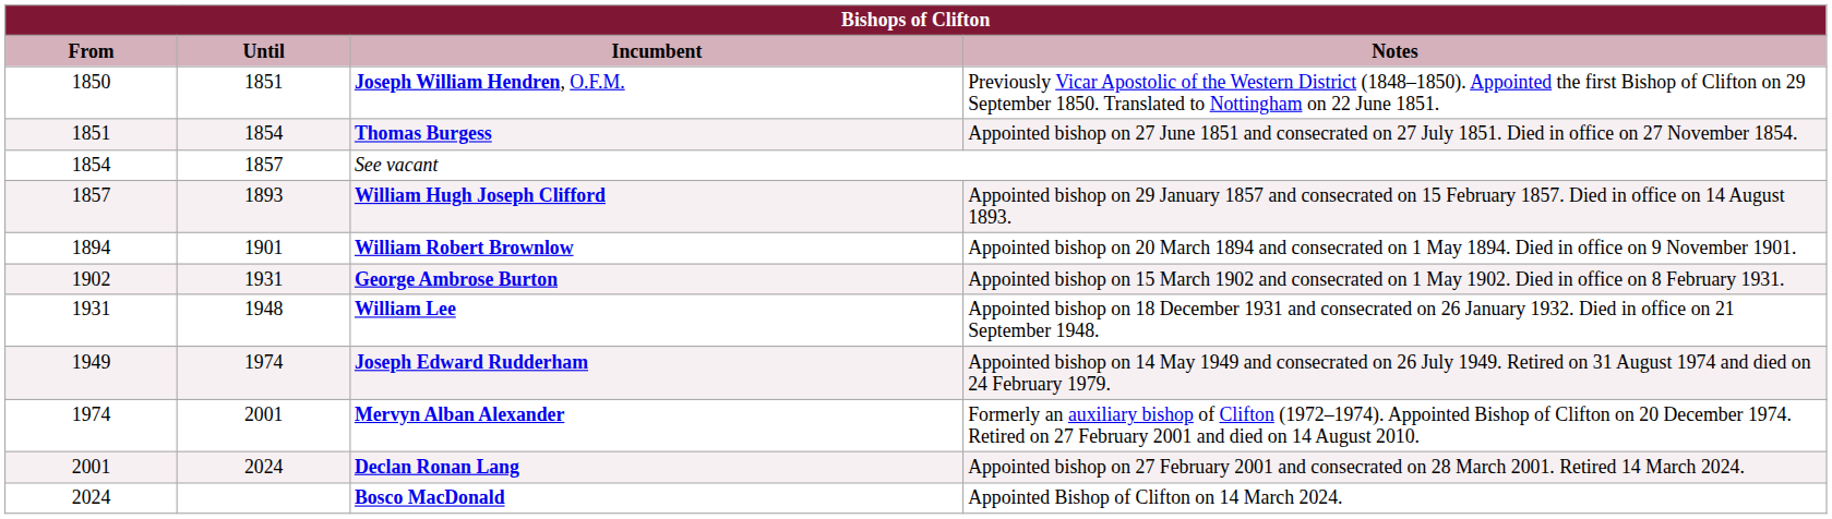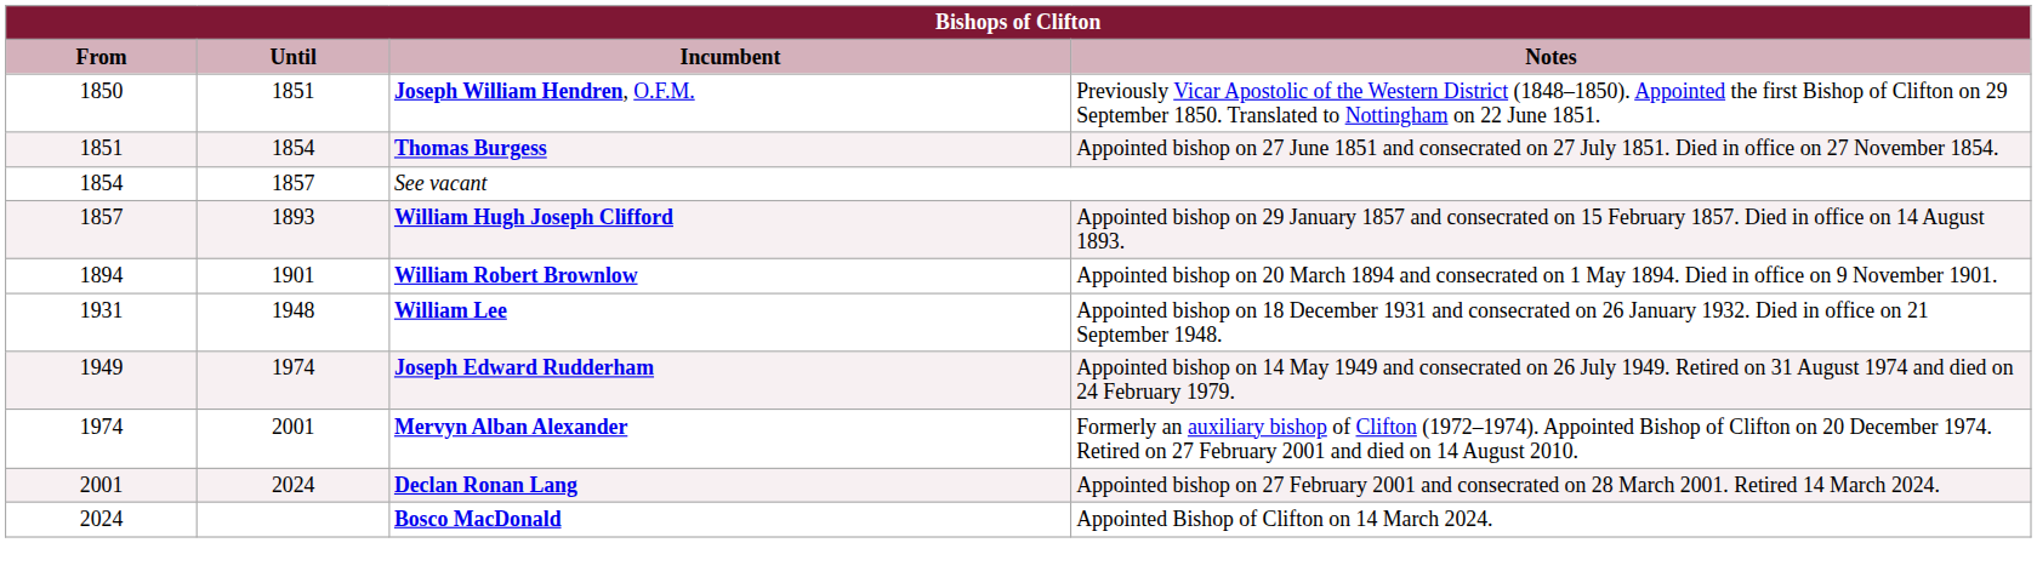 <table class="wikitable" style="width:95%"; border="1">
 <tr>
 <th colspan="4" style="background-color: #7F1734; color: white;">Bishops of Clifton</th>
 </tr>
 <tr valign=center>
 <th style="background-color:#D4B1BB" width="9%">From</th>
 <th style="background-color:#D4B1BB" width="9%">Until</th>
 <th style="background-color:#D4B1BB" width="32%">Incumbent</th>
 <th style="background-color:#D4B1BB" width="45%">Notes</th>
 </tr>
 <tr valign=top bgcolor="white">
 <td align="center">1850</td>
 <td align="center">1851</td>
 <td><strong><a href='#'>Joseph William Hendren</a></strong>, <a href='#'>O.F.M.</a></td>
 <td>Previously <a href='#'>Vicar Apostolic of the Western District</a> (1848–1850). <a href='#'>Appointed</a> the first Bishop of Clifton on 29 September 1850. Translated to <a href='#'>Nottingham</a> on 22 June 1851.</td>
 </tr>
 <tr valign=top bgcolor="#F7F0F2">
 <td align="center">1851</td>
 <td align="center">1854</td>
 <td><strong><a href='#'>Thomas Burgess</a></strong></td>
 <td>Appointed bishop on 27 June 1851 and consecrated on 27 July 1851. Died in office on 27 November 1854.</td>
 </tr>
 <tr valign=top bgcolor="white">
 <td align="center">1854</td>
 <td align="center">1857</td>
 <td colspan="2"><em>See vacant</em></td>
 </tr>
 <tr valign=top bgcolor="#F7F0F2">
 <td align="center">1857</td>
 <td align="center">1893</td>
 <td><strong><a href='#'>William Hugh Joseph Clifford</a></strong></td>
 <td>Appointed bishop on 29 January 1857 and consecrated on 15 February 1857. Died in office on 14 August 1893.</td>
 </tr>
 <tr valign=top bgcolor="white">
 <td align="center">1894</td>
 <td align="center">1901</td>
 <td><strong><a href='#'>William Robert Brownlow</a></strong></td>
 <td>Appointed bishop on 20 March 1894 and consecrated on 1 May 1894. Died in office on 9 November 1901.</td>
 </tr>
-<tr valign=top bgcolor="#F7F0F2">
-<td align="center">1902</td>
-<td align="center">1931</td>
-<td><strong><a href='#'>George Ambrose Burton</a></strong></td>
-<td>Appointed bishop on 15 March 1902 and consecrated on 1 May 1902. Died in office on 8 February 1931.</td>
-</tr>
 <tr valign=top bgcolor="white">
 <td align="center">1931</td>
 <td align="center">1948</td>
 <td><strong><a href='#'>William Lee</a></strong></td>
 <td>Appointed bishop on 18 December 1931 and consecrated on 26 January 1932. Died in office on 21 September 1948.</td>
 </tr>
 <tr valign=top bgcolor="#F7F0F2">
 <td align="center">1949</td>
 <td align="center">1974</td>
 <td><strong><a href='#'>Joseph Edward Rudderham</a></strong></td>
 <td>Appointed bishop on 14 May 1949 and consecrated on 26 July 1949. Retired on 31 August 1974 and died on 24 February 1979.</td>
 </tr>
 <tr valign=top bgcolor="white">
 <td align="center">1974</td>
 <td align="center">2001</td>
 <td><strong><a href='#'>Mervyn Alban Alexander</a></strong></td>
 <td>Formerly an <a href='#'>auxiliary bishop</a> of <a href='#'>Clifton</a> (1972–1974). Appointed Bishop of Clifton on 20 December 1974. Retired on 27 February 2001 and died on 14 August 2010.</td>
 </tr>
 <tr valign=top bgcolor="#F7F0F2">
 <td align="center">2001</td>
 <td align="center">2024</td>
 <td><strong><a href='#'>Declan Ronan Lang</a></strong></td>
 <td>Appointed bishop on 27 February 2001 and consecrated on 28 March 2001. Retired 14 March 2024.</td>
 </tr>
 <tr valign=top bgcolor="white">
 <td align="center">2024</td>
 <td align="center"></td>
 <td><strong><a href='#'>Bosco MacDonald</a></strong></td>
 <td>Appointed Bishop of Clifton on 14 March 2024.</td>
 </tr>
 </table>
